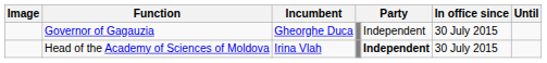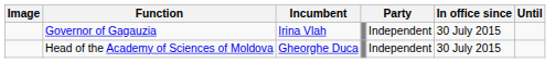 <table class="wikitable">
 <tr>
 <th>Image</th>
 <th>Function</th>
 <th>Incumbent</th>
 <th colspan="2">Party</th>
 <th>In office since</th>
 <th>Until</th>
 </tr>
 <tr>
 <td></td>
 <td><a href='#'>Governor of Gagauzia</a></td>
-<td><a href='#'>Gheorghe Duca</a></td>
+<td><a href='#'>Irina Vlah</a></td>
 <th style="background-color: grey"></th>
 <td>Independent</td>
 <td>30 July 2015</td>
 <td></td>
 </tr>
 <tr>
 <td></td>
 <td>Head of the <a href='#'>Academy of Sciences of Moldova</a></td>
-<td><a href='#'>Irina Vlah</a></td>
+<td><a href='#'>Gheorghe Duca</a></td>
 <th style="background-color: grey"></th>
-<td><strong>Independent</strong></td>
+<td>Independent</td>
 <td>30 July 2015</td>
 <td></td>
 </tr>
 </table>
